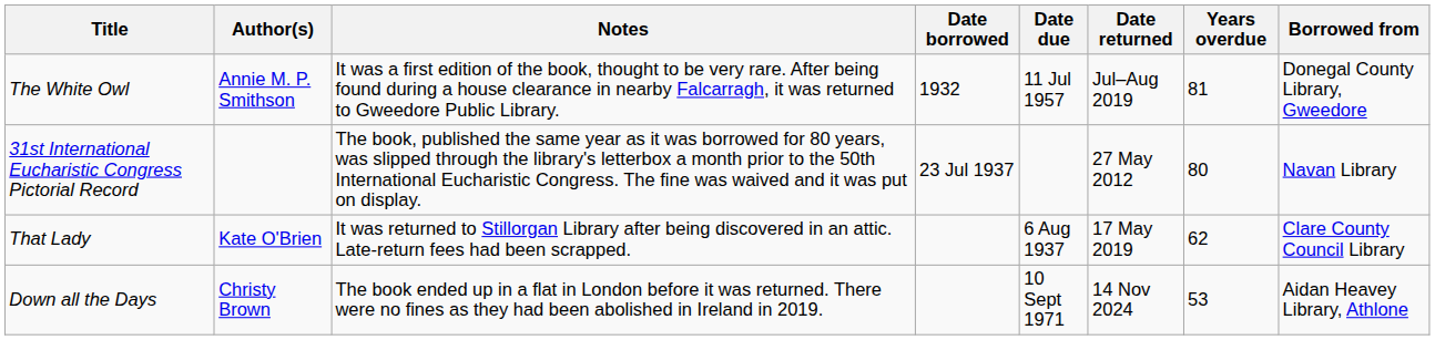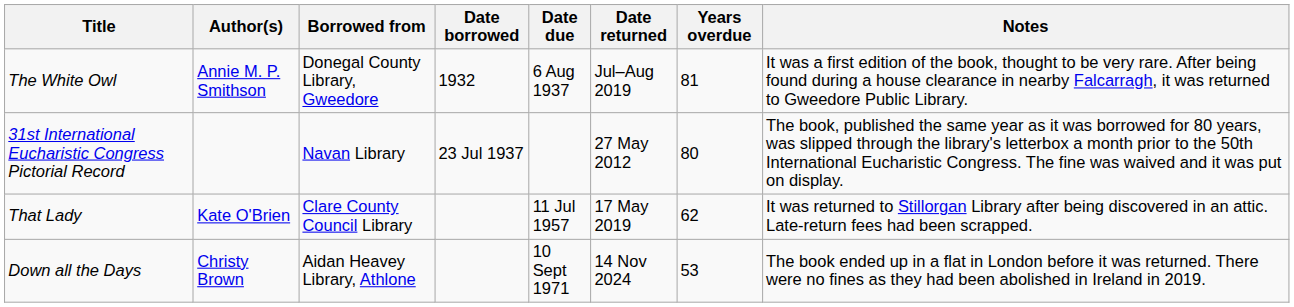 <table class="wikitable sortable">
 <tr>
 <th>Title</th>
 <th>Author(s)</th>
-<th>Notes</th>
+<th>Borrowed from</th>
 <th>Date borrowed</th>
 <th>Date due</th>
 <th>Date returned</th>
 <th>Years overdue</th>
-<th>Borrowed from</th>
+<th>Notes</th>
 </tr>
 <tr>
 <td><em>The White Owl</em></td>
 <td><a href='#'>Annie M. P. Smithson</a></td>
-<td>It was a first edition of the book, thought to be very rare. After being found during a house clearance in nearby <a href='#'>Falcarragh</a>, it was returned to Gweedore Public Library.</td>
+<td>Donegal County Library, <a href='#'>Gweedore</a></td>
 <td>1932</td>
-<td>11 Jul 1957</td>
+<td>6 Aug 1937</td>
 <td>Jul–Aug 2019</td>
 <td>81</td>
-<td>Donegal County Library, <a href='#'>Gweedore</a></td>
+<td>It was a first edition of the book, thought to be very rare. After being found during a house clearance in nearby <a href='#'>Falcarragh</a>, it was returned to Gweedore Public Library.</td>
 </tr>
 <tr>
 <td><em><a href='#'>31st International Eucharistic Congress</a> Pictorial Record</em></td>
 <td></td>
-<td>The book, published the same year as it was borrowed for 80 years, was slipped through the library's letterbox a month prior to the 50th International Eucharistic Congress. The fine was waived and it was put on display.</td>
+<td><a href='#'>Navan</a> Library</td>
 <td>23 Jul 1937</td>
 <td></td>
 <td>27 May 2012</td>
 <td>80</td>
-<td><a href='#'>Navan</a> Library</td>
+<td>The book, published the same year as it was borrowed for 80 years, was slipped through the library's letterbox a month prior to the 50th International Eucharistic Congress. The fine was waived and it was put on display.</td>
 </tr>
 <tr>
 <td><em>That Lady</em></td>
 <td><a href='#'>Kate O'Brien</a></td>
-<td>It was returned to <a href='#'>Stillorgan</a> Library after being discovered in an attic. Late-return fees had been scrapped.</td>
+<td><a href='#'>Clare County Council</a> Library</td>
 <td></td>
-<td>6 Aug 1937</td>
+<td>11 Jul 1957</td>
 <td>17 May 2019</td>
 <td>62</td>
-<td><a href='#'>Clare County Council</a> Library</td>
+<td>It was returned to <a href='#'>Stillorgan</a> Library after being discovered in an attic. Late-return fees had been scrapped.</td>
 </tr>
 <tr>
 <td><em>Down all the Days</em></td>
 <td><a href='#'>Christy Brown</a></td>
-<td>The book ended up in a flat in London before it was returned. There were no fines as they had been abolished in Ireland in 2019.</td>
+<td>Aidan Heavey Library, <a href='#'>Athlone</a></td>
 <td></td>
 <td>10 Sept 1971</td>
 <td>14 Nov 2024</td>
 <td>53</td>
-<td>Aidan Heavey Library, <a href='#'>Athlone</a></td>
+<td>The book ended up in a flat in London before it was returned. There were no fines as they had been abolished in Ireland in 2019.</td>
 </tr>
 </table>
